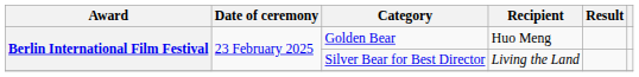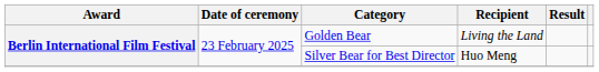 <table class="wikitable sortable plainrowheaders">
 <tr>
 <th>Award</th>
 <th>Date of ceremony</th>
 <th>Category</th>
 <th>Recipient</th>
 <th>Result</th>
 <th></th>
 </tr>
 <tr>
 <th scope="row" rowspan="2"><a href='#'>Berlin International Film Festival</a></th>
 <td rowspan="2"><a href='#'>23 February 2025</a></td>
 <td><a href='#'>Golden Bear</a></td>
-<td>Huo Meng</td>
+<td><em>Living the Land</em></td>
 <td></td>
 <td align="center"></td>
 </tr>
 <tr>
 <td><a href='#'>Silver Bear for Best Director</a></td>
-<td><em>Living the Land</em></td>
+<td>Huo Meng</td>
 <td></td>
 <td align="center"></td>
 </tr>
 <tr>
 </tr>
 </table>
